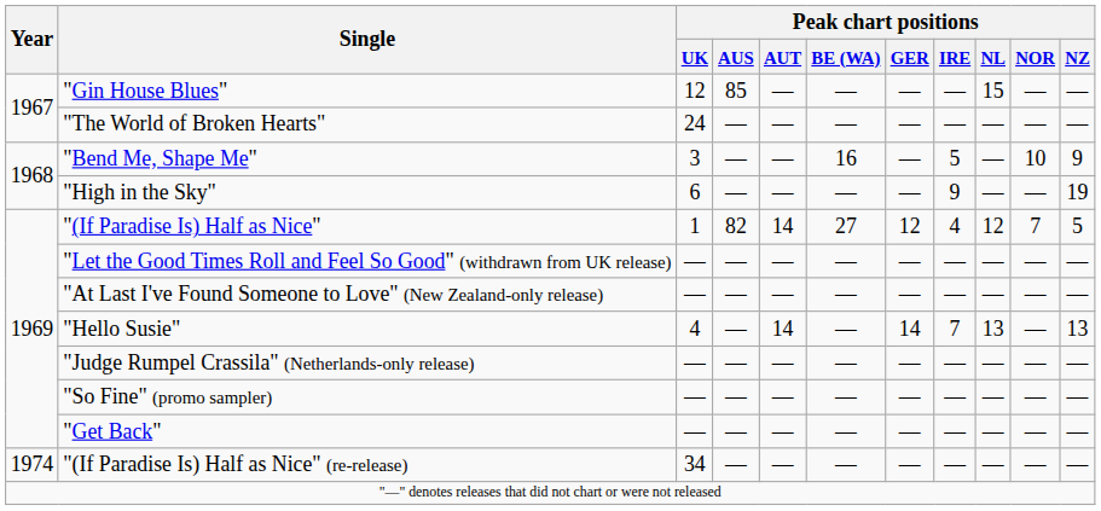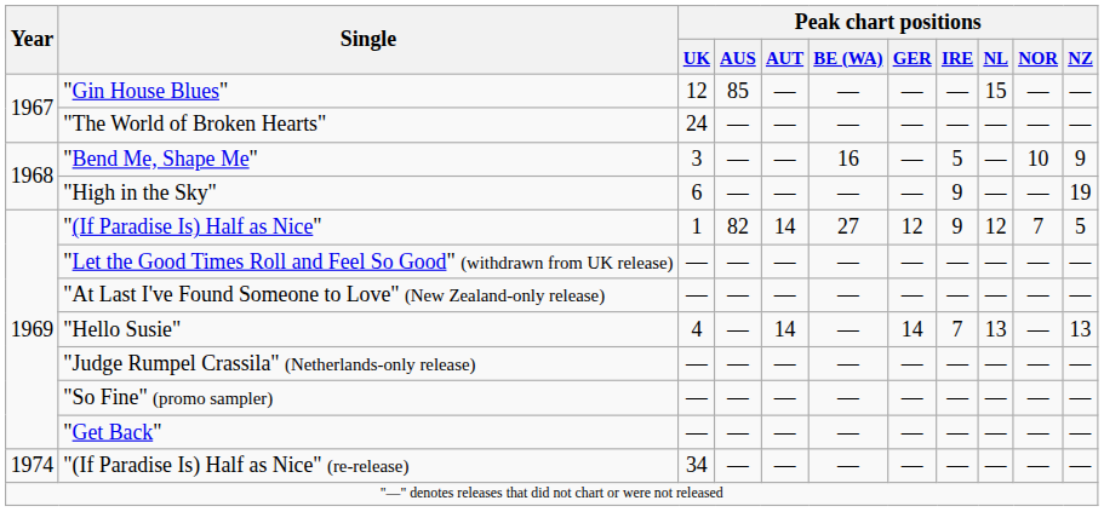 <table class="wikitable" style="text-align:center">
 <tr>
 <th rowspan="2">Year</th>
 <th rowspan="2">Single</th>
 <th colspan="9">Peak chart positions</th>
 </tr>
 <tr>
 <th><small><a href='#'>UK</a></small><br></th>
 <th><small><a href='#'>AUS</a></small></th>
 <th><small><a href='#'>AUT</a></small><br></th>
 <th><small><a href='#'>BE (WA)</a></small><br></th>
 <th><small><a href='#'>GER</a></small><br></th>
 <th><small><a href='#'>IRE</a></small><br></th>
 <th><small><a href='#'>NL</a></small><br></th>
 <th><small><a href='#'>NOR</a></small><br></th>
 <th><small><a href='#'>NZ</a></small><br></th>
 </tr>
 <tr>
 <td rowspan="2">1967</td>
 <td align="left">"<a href='#'>Gin House Blues</a>"</td>
 <td>12</td>
 <td>85</td>
 <td>—</td>
 <td>—</td>
 <td>—</td>
 <td>—</td>
 <td>15</td>
 <td>—</td>
 <td>—</td>
 </tr>
 <tr>
 <td align="left">"The World of Broken Hearts"</td>
 <td>24</td>
 <td>—</td>
 <td>—</td>
 <td>—</td>
 <td>—</td>
 <td>—</td>
 <td>—</td>
 <td>—</td>
 <td>—</td>
 </tr>
 <tr>
 <td rowspan="2">1968</td>
 <td align="left">"<a href='#'>Bend Me, Shape Me</a>"</td>
 <td>3</td>
 <td>—</td>
 <td>—</td>
 <td>16</td>
 <td>—</td>
 <td>5</td>
 <td>—</td>
 <td>10</td>
 <td>9</td>
 </tr>
 <tr>
 <td align="left">"High in the Sky"</td>
 <td>6</td>
 <td>—</td>
 <td>—</td>
 <td>—</td>
 <td>—</td>
 <td>9</td>
 <td>—</td>
 <td>—</td>
 <td>19</td>
 </tr>
 <tr>
 <td rowspan="7">1969</td>
 <td align="left">"<a href='#'>(If Paradise Is) Half as Nice</a>"</td>
 <td>1</td>
 <td>82</td>
 <td>14</td>
 <td>27</td>
 <td>12</td>
-<td>4</td>
+<td>9</td>
 <td>12</td>
 <td>7</td>
 <td>5</td>
 </tr>
 <tr>
 <td align="left">"<a href='#'>Let the Good Times Roll and Feel So Good</a>" <small>(withdrawn from UK release)</small></td>
 <td>—</td>
 <td>—</td>
 <td>—</td>
 <td>—</td>
 <td>—</td>
 <td>—</td>
 <td>—</td>
 <td>—</td>
 <td>—</td>
 </tr>
 <tr>
 <td align="left">"At Last I've Found Someone to Love" <small>(New Zealand-only release)</small></td>
 <td>—</td>
 <td>—</td>
 <td>—</td>
 <td>—</td>
 <td>—</td>
 <td>—</td>
 <td>—</td>
 <td>—</td>
 <td>—</td>
 </tr>
 <tr>
 <td align="left">"Hello Susie"</td>
 <td>4</td>
 <td>—</td>
 <td>14</td>
 <td>—</td>
 <td>14</td>
 <td>7</td>
 <td>13</td>
 <td>—</td>
 <td>13</td>
 </tr>
 <tr>
 <td align="left">"Judge Rumpel Crassila" <small>(Netherlands-only release)</small></td>
 <td>—</td>
 <td>—</td>
 <td>—</td>
 <td>—</td>
 <td>—</td>
 <td>—</td>
 <td>—</td>
 <td>—</td>
 <td>—</td>
 </tr>
 <tr>
 <td align="left">"So Fine" <small>(promo sampler)</small></td>
 <td>—</td>
 <td>—</td>
 <td>—</td>
 <td>—</td>
 <td>—</td>
 <td>—</td>
 <td>—</td>
 <td>—</td>
 <td>—</td>
 </tr>
 <tr>
 <td align="left">"<a href='#'>Get Back</a>"</td>
 <td>—</td>
 <td>—</td>
 <td>—</td>
 <td>—</td>
 <td>—</td>
 <td>—</td>
 <td>—</td>
 <td>—</td>
 <td>—</td>
 </tr>
 <tr>
 <td>1974</td>
 <td align="left">"(If Paradise Is) Half as Nice" <small>(re-release)</small></td>
 <td>34</td>
 <td>—</td>
 <td>—</td>
 <td>—</td>
 <td>—</td>
 <td>—</td>
 <td>—</td>
 <td>—</td>
 <td>—</td>
 </tr>
 <tr>
 <td colspan="11" style="font-size:8pt">"—" denotes releases that did not chart or were not released</td>
 </tr>
 </table>
